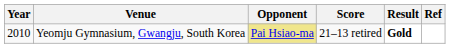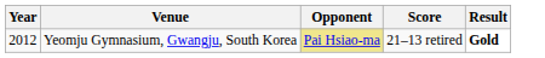 <table class="sortable wikitable" style="font-size: 90%">
 <tr>
 <th>Year</th>
 <th>Venue</th>
 <th>Opponent</th>
 <th>Score</th>
 <th>Result</th>
-<th>Ref</th>
 </tr>
 <tr>
-<td align="center">2010</td>
+<td align="center">2012</td>
 <td align="left">Yeomju Gymnasium, <a href='#'>Gwangju</a>, South Korea</td>
 <td align="left" style="background: khaki;"> <a href='#'>Pai Hsiao-ma</a></td>
 <td align="left">21–13 retired</td>
 <td style="text-align:left; background:white"> <strong>Gold</strong></td>
-<td style="text-align:center; background:white"></td>
 </tr>
 </table>
